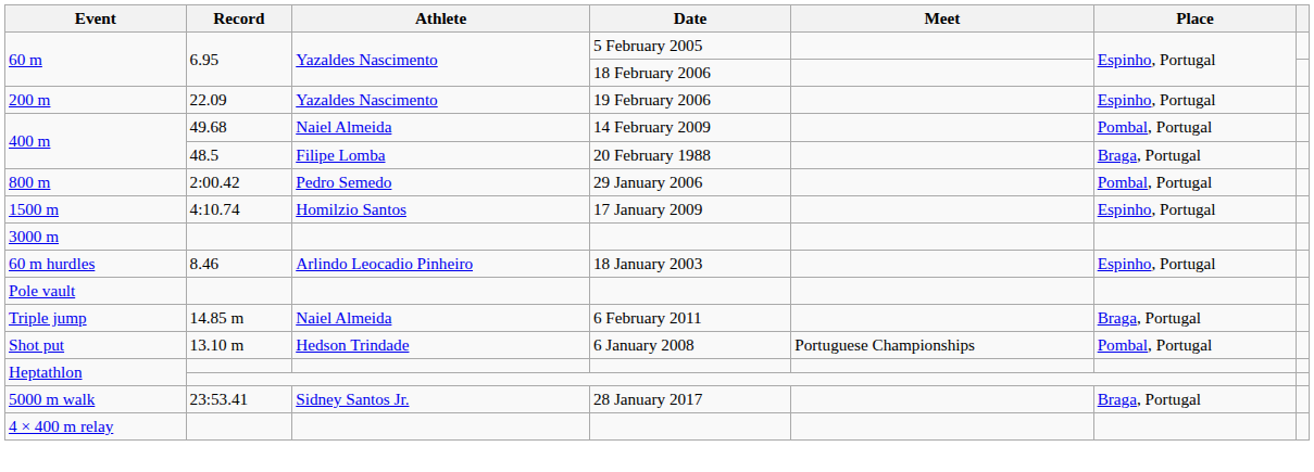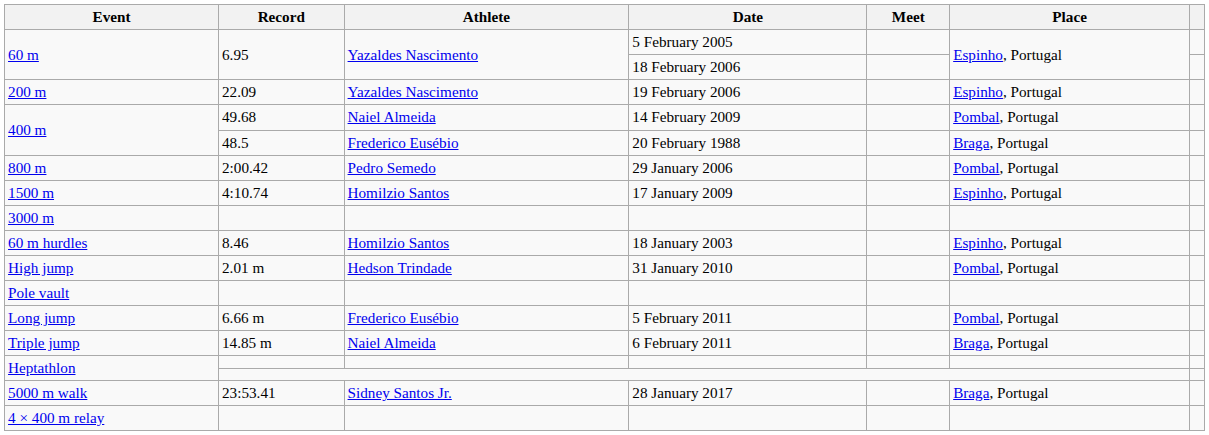 <table class="wikitable" style="font-size:95%; width: 95%;">
 <tr>
 <th>Event</th>
 <th>Record</th>
 <th>Athlete</th>
 <th>Date</th>
 <th>Meet</th>
 <th>Place</th>
 <th></th>
 </tr>
 <tr>
 <td rowspan=2><a href='#'>60 m</a></td>
 <td rowspan=2>6.95</td>
 <td rowspan=2><a href='#'>Yazaldes Nascimento</a></td>
 <td>5 February 2005</td>
 <td></td>
 <td rowspan=2><a href='#'>Espinho</a>, Portugal</td>
 <td></td>
 </tr>
 <tr>
 <td>18 February 2006</td>
 <td></td>
 <td></td>
 </tr>
 <tr>
 <td><a href='#'>200 m</a></td>
 <td>22.09</td>
 <td><a href='#'>Yazaldes Nascimento</a></td>
 <td>19 February 2006</td>
 <td></td>
 <td><a href='#'>Espinho</a>, Portugal</td>
 <td></td>
 </tr>
 <tr>
 <td rowspan=2><a href='#'>400 m</a></td>
 <td>49.68</td>
 <td><a href='#'>Naiel Almeida</a></td>
 <td>14 February 2009</td>
 <td></td>
 <td><a href='#'>Pombal</a>, Portugal</td>
 <td></td>
 </tr>
 <tr>
 <td>48.5 </td>
-<td><a href='#'>Filipe Lomba</a></td>
+<td><a href='#'>Frederico Eusébio</a></td>
 <td>20 February 1988</td>
 <td></td>
 <td><a href='#'>Braga</a>, Portugal</td>
 <td></td>
 </tr>
 <tr>
 <td><a href='#'>800 m</a></td>
 <td>2:00.42</td>
 <td><a href='#'>Pedro Semedo</a></td>
 <td>29 January 2006</td>
 <td></td>
 <td><a href='#'>Pombal</a>, Portugal</td>
 <td></td>
 </tr>
 <tr>
 <td><a href='#'>1500 m</a></td>
 <td>4:10.74</td>
 <td><a href='#'>Homilzio Santos</a></td>
 <td>17 January 2009</td>
 <td></td>
 <td><a href='#'>Espinho</a>, Portugal</td>
 <td></td>
 </tr>
 <tr>
 <td><a href='#'>3000 m</a></td>
 <td></td>
 <td></td>
 <td></td>
 <td></td>
 <td></td>
 <td></td>
 </tr>
 <tr>
 <td><a href='#'>60 m hurdles</a></td>
 <td>8.46</td>
-<td><a href='#'>Arlindo Leocadio Pinheiro</a></td>
+<td><a href='#'>Homilzio Santos</a></td>
 <td>18 January 2003</td>
 <td></td>
 <td><a href='#'>Espinho</a>, Portugal</td>
+<td></td>
+</tr>
+<tr>
+<td><a href='#'>High jump</a></td>
+<td>2.01 m</td>
+<td><a href='#'>Hedson Trindade</a></td>
+<td>31 January 2010</td>
+<td></td>
+<td><a href='#'>Pombal</a>, Portugal</td>
 <td></td>
 </tr>
 <tr>
 <td><a href='#'>Pole vault</a></td>
 <td></td>
 <td></td>
 <td></td>
 <td></td>
 <td></td>
 <td></td>
 </tr>
 <tr>
+<td><a href='#'>Long jump</a></td>
+<td>6.66 m</td>
+<td><a href='#'>Frederico Eusébio</a></td>
+<td>5 February 2011</td>
+<td></td>
+<td><a href='#'>Pombal</a>, Portugal</td>
+<td></td>
+</tr>
+<tr>
 <td><a href='#'>Triple jump</a></td>
 <td>14.85 m</td>
 <td><a href='#'>Naiel Almeida</a></td>
 <td>6 February 2011</td>
 <td></td>
 <td><a href='#'>Braga</a>, Portugal</td>
-<td></td>
-</tr>
-<tr>
-<td><a href='#'>Shot put</a></td>
-<td>13.10 m</td>
-<td><a href='#'>Hedson Trindade</a></td>
-<td>6 January 2008</td>
-<td>Portuguese Championships</td>
-<td><a href='#'>Pombal</a>, Portugal</td>
 <td></td>
 </tr>
 <tr>
 <td rowspan=2><a href='#'>Heptathlon</a></td>
 <td></td>
 <td></td>
 <td></td>
 <td></td>
 <td></td>
 <td></td>
 </tr>
 <tr>
 <td colspan=5></td>
 <td></td>
 </tr>
 <tr>
 <td><a href='#'>5000 m walk</a></td>
 <td>23:53.41</td>
 <td><a href='#'>Sidney Santos Jr.</a></td>
 <td>28 January 2017</td>
 <td></td>
 <td><a href='#'>Braga</a>, Portugal</td>
 <td></td>
 </tr>
 <tr>
 <td><a href='#'>4 × 400 m relay</a></td>
 <td></td>
 <td></td>
 <td></td>
 <td></td>
 <td></td>
 <td></td>
 </tr>
 </table>
